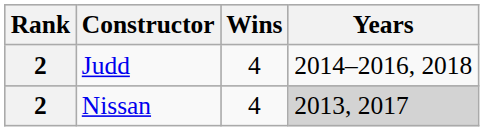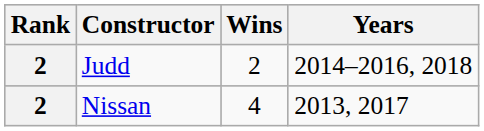 <table class="wikitable">
 <tr>
 <th>Rank</th>
 <th>Constructor</th>
 <th>Wins</th>
 <th>Years</th>
 </tr>
 <tr>
 <th>2</th>
 <td> <a href='#'>Judd</a></td>
-<td align=center>4</td>
+<td align=center>2</td>
 <td>2014–2016, 2018</td>
 </tr>
 <tr>
 <th>2</th>
 <td> <a href='#'>Nissan</a></td>
 <td align=center>4</td>
-<td style="background: lightgrey;">2013, 2017</td>
+<td>2013, 2017</td>
 </tr>
 </table>
